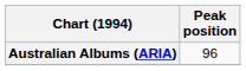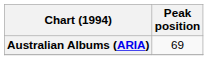 <table class="wikitable sortable plainrowheaders">
 <tr>
 <th scope="col">Chart (1994)</th>
 <th scope="col">Peak<br>position</th>
 </tr>
 <tr>
 <th scope="row">Australian Albums (<a href='#'>ARIA</a>)</th>
-<td align="center">96</td>
+<td align="center">69</td>
 </tr>
 <tr>
 </tr>
 <tr>
 </tr>
 <tr>
 </tr>
 <tr>
 </tr>
 </table>
